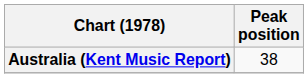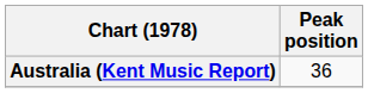 <table class="wikitable sortable plainrowheaders" style="text-align:center">
 <tr>
 <th>Chart (1978)</th>
 <th>Peak<br>position</th>
 </tr>
 <tr>
 <th scope="row">Australia (<a href='#'>Kent Music Report</a>)</th>
-<td>38</td>
+<td>36</td>
 </tr>
 <tr>
 </tr>
 <tr>
 </tr>
 </table>
